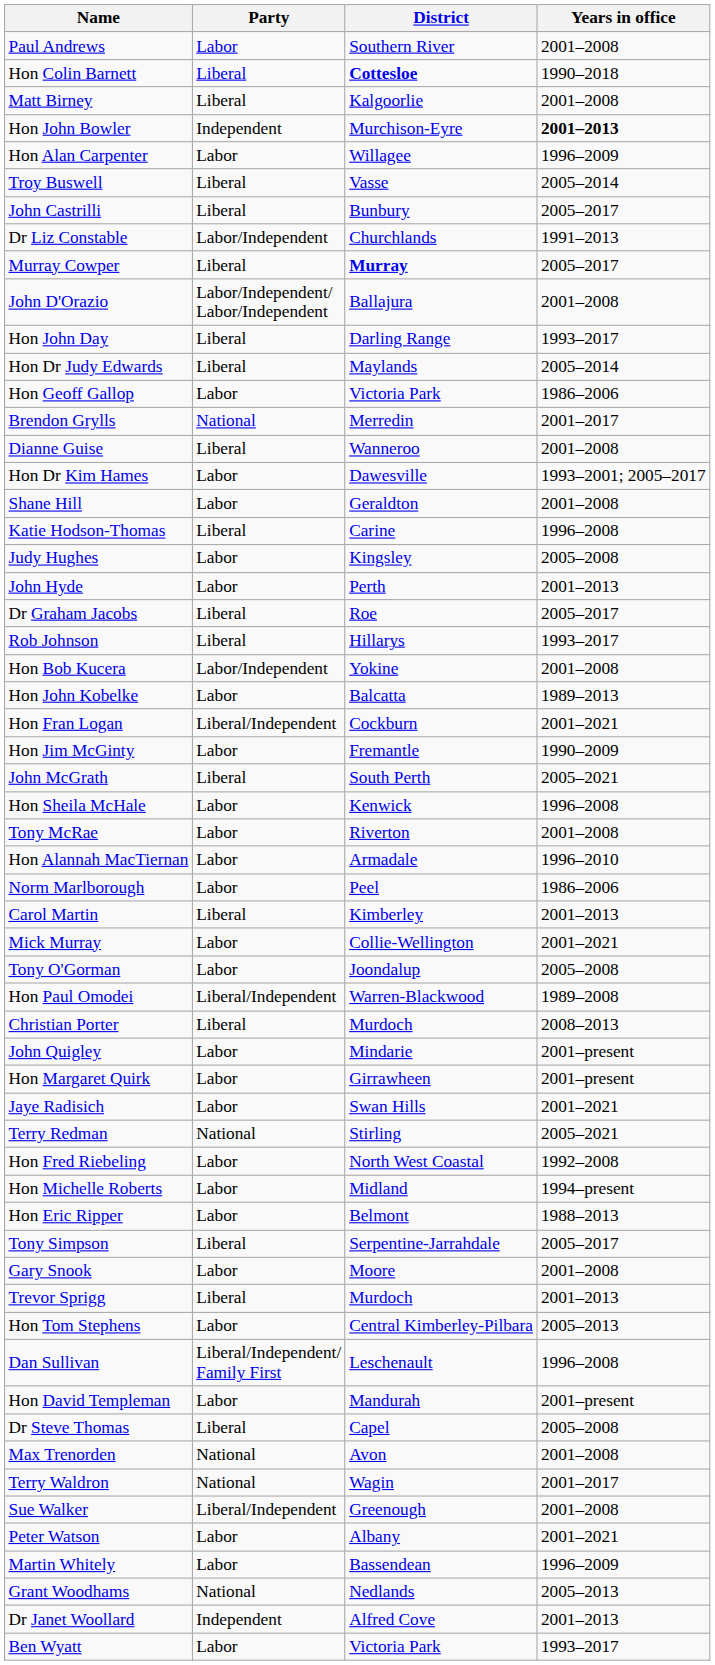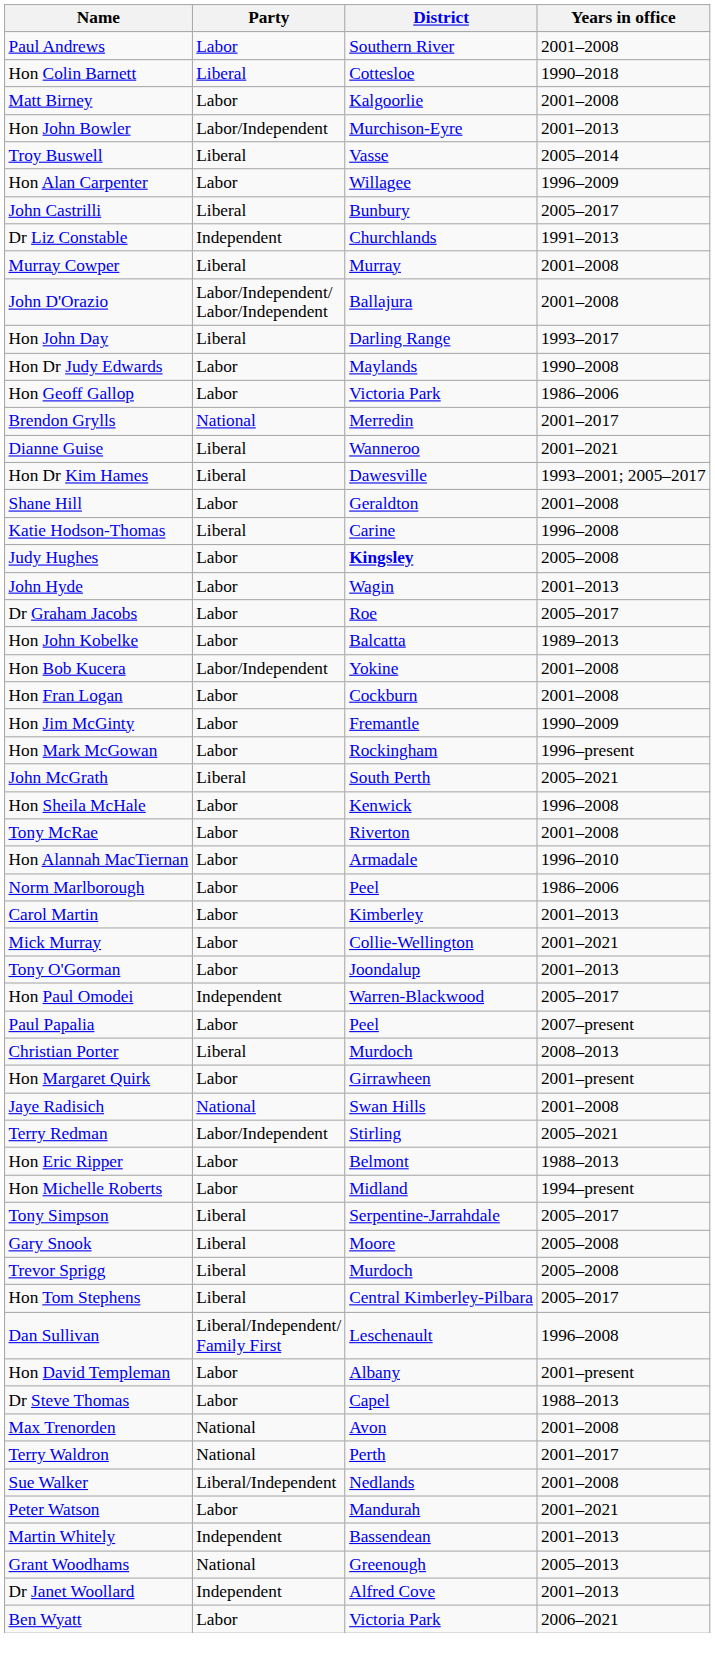 <table class="wikitable sortable">
 <tr>
 <th><strong>Name</strong></th>
 <th><strong>Party</strong></th>
 <th><strong><a href='#'>District</a></strong></th>
 <th><strong>Years in office</strong></th>
 </tr>
 <tr>
 <td><a href='#'>Paul Andrews</a></td>
 <td><a href='#'>Labor</a></td>
 <td><a href='#'>Southern River</a></td>
 <td>2001–2008</td>
 </tr>
 <tr>
 <td>Hon <a href='#'>Colin Barnett</a></td>
 <td><a href='#'>Liberal</a></td>
-<td><strong><a href='#'>Cottesloe</a></strong></td>
+<td><a href='#'>Cottesloe</a></td>
 <td>1990–2018</td>
 </tr>
 <tr>
 <td><a href='#'>Matt Birney</a></td>
-<td>Liberal</td>
+<td>Labor</td>
 <td><a href='#'>Kalgoorlie</a></td>
 <td>2001–2008</td>
 </tr>
 <tr>
 <td>Hon <a href='#'>John Bowler</a></td>
-<td>Independent</td>
+<td>Labor/Independent </td>
 <td><a href='#'>Murchison-Eyre</a></td>
-<td><strong>2001–2013</strong></td>
+<td>2001–2013</td>
+</tr>
+<tr>
+<td><a href='#'>Troy Buswell</a></td>
+<td>Liberal</td>
+<td><a href='#'>Vasse</a></td>
+<td>2005–2014</td>
 </tr>
 <tr>
 <td>Hon <a href='#'>Alan Carpenter</a></td>
 <td>Labor</td>
 <td><a href='#'>Willagee</a></td>
 <td>1996–2009</td>
-</tr>
-<tr>
-<td><a href='#'>Troy Buswell</a></td>
-<td>Liberal</td>
-<td><a href='#'>Vasse</a></td>
-<td>2005–2014</td>
 </tr>
 <tr>
 <td><a href='#'>John Castrilli</a></td>
 <td>Liberal</td>
 <td><a href='#'>Bunbury</a></td>
 <td>2005–2017</td>
 </tr>
 <tr>
 <td>Dr <a href='#'>Liz Constable</a></td>
-<td>Labor/Independent </td>
+<td>Independent</td>
 <td><a href='#'>Churchlands</a></td>
 <td>1991–2013</td>
 </tr>
 <tr>
 <td><a href='#'>Murray Cowper</a></td>
 <td>Liberal</td>
-<td><strong><a href='#'>Murray</a></strong></td>
-<td>2005–2017</td>
+<td><a href='#'>Murray</a></td>
+<td>2001–2008</td>
 </tr>
 <tr>
 <td><a href='#'>John D'Orazio</a></td>
 <td>Labor/Independent/<br>Labor/Independent </td>
 <td><a href='#'>Ballajura</a></td>
 <td>2001–2008</td>
 </tr>
 <tr>
 <td>Hon <a href='#'>John Day</a></td>
 <td>Liberal</td>
 <td><a href='#'>Darling Range</a></td>
 <td>1993–2017</td>
 </tr>
 <tr>
 <td>Hon Dr <a href='#'>Judy Edwards</a></td>
-<td>Liberal</td>
+<td>Labor</td>
 <td><a href='#'>Maylands</a></td>
-<td>2005–2014</td>
+<td>1990–2008</td>
 </tr>
 <tr>
 <td>Hon <a href='#'>Geoff Gallop</a></td>
 <td>Labor</td>
 <td><a href='#'>Victoria Park</a></td>
 <td>1986–2006</td>
 </tr>
 <tr>
 <td><a href='#'>Brendon Grylls</a></td>
 <td><a href='#'>National</a></td>
 <td><a href='#'>Merredin</a></td>
 <td>2001–2017</td>
 </tr>
 <tr>
 <td><a href='#'>Dianne Guise</a></td>
 <td>Liberal</td>
 <td><a href='#'>Wanneroo</a></td>
-<td>2001–2008</td>
+<td>2001–2021</td>
 </tr>
 <tr>
 <td>Hon Dr <a href='#'>Kim Hames</a></td>
-<td>Labor</td>
+<td>Liberal</td>
 <td><a href='#'>Dawesville</a></td>
 <td>1993–2001; 2005–2017</td>
 </tr>
 <tr>
 <td><a href='#'>Shane Hill</a></td>
 <td>Labor</td>
 <td><a href='#'>Geraldton</a></td>
 <td>2001–2008</td>
 </tr>
 <tr>
 <td><a href='#'>Katie Hodson-Thomas</a></td>
 <td>Liberal</td>
 <td><a href='#'>Carine</a></td>
 <td>1996–2008</td>
 </tr>
 <tr>
 <td><a href='#'>Judy Hughes</a></td>
 <td>Labor</td>
-<td><a href='#'>Kingsley</a></td>
+<td><strong><a href='#'>Kingsley</a></strong></td>
 <td>2005–2008</td>
 </tr>
 <tr>
 <td><a href='#'>John Hyde</a></td>
 <td>Labor</td>
-<td><a href='#'>Perth</a></td>
+<td><a href='#'>Wagin</a></td>
 <td>2001–2013</td>
 </tr>
 <tr>
 <td>Dr <a href='#'>Graham Jacobs</a></td>
-<td>Liberal</td>
+<td>Labor</td>
 <td><a href='#'>Roe</a></td>
 <td>2005–2017</td>
 </tr>
 <tr>
-<td><a href='#'>Rob Johnson</a></td>
-<td>Liberal</td>
-<td><a href='#'>Hillarys</a></td>
-<td>1993–2017</td>
+<td>Hon <a href='#'>John Kobelke</a></td>
+<td>Labor</td>
+<td><a href='#'>Balcatta</a></td>
+<td>1989–2013</td>
 </tr>
 <tr>
 <td>Hon <a href='#'>Bob Kucera</a></td>
 <td>Labor/Independent</td>
 <td><a href='#'>Yokine</a></td>
 <td>2001–2008</td>
 </tr>
 <tr>
-<td>Hon <a href='#'>John Kobelke</a></td>
+<td>Hon <a href='#'>Fran Logan</a></td>
 <td>Labor</td>
-<td><a href='#'>Balcatta</a></td>
-<td>1989–2013</td>
-</tr>
-<tr>
-<td>Hon <a href='#'>Fran Logan</a></td>
-<td>Liberal/Independent</td>
 <td><a href='#'>Cockburn</a></td>
-<td>2001–2021</td>
+<td>2001–2008</td>
 </tr>
 <tr>
 <td>Hon <a href='#'>Jim McGinty</a></td>
 <td>Labor</td>
 <td><a href='#'>Fremantle</a></td>
 <td>1990–2009</td>
+</tr>
+<tr>
+<td>Hon <a href='#'>Mark McGowan</a></td>
+<td>Labor</td>
+<td><a href='#'>Rockingham</a></td>
+<td>1996–present</td>
 </tr>
 <tr>
 <td><a href='#'>John McGrath</a></td>
 <td>Liberal</td>
 <td><a href='#'>South Perth</a></td>
 <td>2005–2021</td>
 </tr>
 <tr>
 <td>Hon <a href='#'>Sheila McHale</a></td>
 <td>Labor</td>
 <td><a href='#'>Kenwick</a></td>
 <td>1996–2008</td>
 </tr>
 <tr>
 <td><a href='#'>Tony McRae</a></td>
 <td>Labor</td>
 <td><a href='#'>Riverton</a></td>
 <td>2001–2008</td>
 </tr>
 <tr>
 <td>Hon <a href='#'>Alannah MacTiernan</a></td>
 <td>Labor</td>
 <td><a href='#'>Armadale</a></td>
 <td>1996–2010</td>
 </tr>
 <tr>
 <td><a href='#'>Norm Marlborough</a></td>
 <td>Labor</td>
 <td><a href='#'>Peel</a></td>
 <td>1986–2006</td>
 </tr>
 <tr>
 <td><a href='#'>Carol Martin</a></td>
-<td>Liberal</td>
+<td>Labor</td>
 <td><a href='#'>Kimberley</a></td>
 <td>2001–2013</td>
 </tr>
 <tr>
 <td><a href='#'>Mick Murray</a></td>
 <td>Labor</td>
 <td><a href='#'>Collie-Wellington</a></td>
 <td>2001–2021</td>
 </tr>
 <tr>
 <td><a href='#'>Tony O'Gorman</a></td>
 <td>Labor</td>
 <td><a href='#'>Joondalup</a></td>
-<td>2005–2008</td>
+<td>2001–2013</td>
 </tr>
 <tr>
 <td>Hon <a href='#'>Paul Omodei</a></td>
-<td>Liberal/Independent </td>
+<td>Independent</td>
 <td><a href='#'>Warren-Blackwood</a></td>
-<td>1989–2008</td>
+<td>2005–2017</td>
+</tr>
+<tr>
+<td><a href='#'>Paul Papalia</a></td>
+<td>Labor</td>
+<td><a href='#'>Peel</a></td>
+<td>2007–present</td>
 </tr>
 <tr>
 <td><a href='#'>Christian Porter</a></td>
 <td>Liberal</td>
 <td><a href='#'>Murdoch</a></td>
 <td>2008–2013</td>
-</tr>
-<tr>
-<td><a href='#'>John Quigley</a></td>
-<td>Labor</td>
-<td><a href='#'>Mindarie</a></td>
-<td>2001–present</td>
 </tr>
 <tr>
 <td>Hon <a href='#'>Margaret Quirk</a></td>
 <td>Labor</td>
 <td><a href='#'>Girrawheen</a></td>
 <td>2001–present</td>
 </tr>
 <tr>
 <td><a href='#'>Jaye Radisich</a></td>
-<td>Labor</td>
+<td><a href='#'>National</a></td>
 <td><a href='#'>Swan Hills</a></td>
-<td>2001–2021</td>
+<td>2001–2008</td>
 </tr>
 <tr>
 <td><a href='#'>Terry Redman</a></td>
-<td>National</td>
+<td>Labor/Independent </td>
 <td><a href='#'>Stirling</a></td>
 <td>2005–2021</td>
 </tr>
 <tr>
-<td>Hon <a href='#'>Fred Riebeling</a></td>
+<td>Hon <a href='#'>Eric Ripper</a></td>
 <td>Labor</td>
-<td><a href='#'>North West Coastal</a></td>
-<td>1992–2008</td>
+<td><a href='#'>Belmont</a></td>
+<td>1988–2013</td>
 </tr>
 <tr>
 <td>Hon <a href='#'>Michelle Roberts</a></td>
 <td>Labor</td>
 <td><a href='#'>Midland</a></td>
 <td>1994–present</td>
-</tr>
-<tr>
-<td>Hon <a href='#'>Eric Ripper</a></td>
-<td>Labor</td>
-<td><a href='#'>Belmont</a></td>
-<td>1988–2013</td>
 </tr>
 <tr>
 <td><a href='#'>Tony Simpson</a></td>
 <td>Liberal</td>
 <td><a href='#'>Serpentine-Jarrahdale</a></td>
 <td>2005–2017</td>
 </tr>
 <tr>
 <td><a href='#'>Gary Snook</a></td>
-<td>Labor</td>
+<td>Liberal</td>
 <td><a href='#'>Moore</a></td>
-<td>2001–2008</td>
+<td>2005–2008</td>
 </tr>
 <tr>
 <td><a href='#'>Trevor Sprigg</a></td>
 <td>Liberal</td>
 <td><a href='#'>Murdoch</a></td>
-<td>2001–2013</td>
+<td>2005–2008</td>
 </tr>
 <tr>
 <td>Hon <a href='#'>Tom Stephens</a></td>
-<td>Labor</td>
+<td>Liberal</td>
 <td><a href='#'>Central Kimberley-Pilbara</a></td>
-<td>2005–2013</td>
+<td>2005–2017</td>
 </tr>
 <tr>
 <td><a href='#'>Dan Sullivan</a></td>
 <td>Liberal/Independent/<br><a href='#'>Family First</a></td>
 <td><a href='#'>Leschenault</a></td>
 <td>1996–2008</td>
 </tr>
 <tr>
 <td>Hon <a href='#'>David Templeman</a></td>
 <td>Labor</td>
-<td><a href='#'>Mandurah</a></td>
+<td><a href='#'>Albany</a></td>
 <td>2001–present</td>
 </tr>
 <tr>
 <td>Dr <a href='#'>Steve Thomas</a></td>
-<td>Liberal</td>
+<td>Labor</td>
 <td><a href='#'>Capel</a></td>
-<td>2005–2008</td>
+<td>1988–2013</td>
 </tr>
 <tr>
 <td><a href='#'>Max Trenorden</a></td>
 <td>National</td>
 <td><a href='#'>Avon</a></td>
 <td>2001–2008</td>
 </tr>
 <tr>
 <td><a href='#'>Terry Waldron</a></td>
 <td>National</td>
-<td><a href='#'>Wagin</a></td>
+<td><a href='#'>Perth</a></td>
 <td>2001–2017</td>
 </tr>
 <tr>
 <td><a href='#'>Sue Walker</a></td>
 <td>Liberal/Independent</td>
-<td><a href='#'>Greenough</a></td>
+<td><a href='#'>Nedlands</a></td>
 <td>2001–2008</td>
 </tr>
 <tr>
 <td><a href='#'>Peter Watson</a></td>
 <td>Labor</td>
-<td><a href='#'>Albany</a></td>
+<td><a href='#'>Mandurah</a></td>
 <td>2001–2021</td>
 </tr>
 <tr>
 <td><a href='#'>Martin Whitely</a></td>
-<td>Labor</td>
+<td>Independent</td>
 <td><a href='#'>Bassendean</a></td>
-<td>1996–2009</td>
+<td>2001–2013</td>
 </tr>
 <tr>
 <td><a href='#'>Grant Woodhams</a></td>
 <td>National</td>
-<td><a href='#'>Nedlands</a></td>
+<td><a href='#'>Greenough</a></td>
 <td>2005–2013</td>
 </tr>
 <tr>
 <td>Dr <a href='#'>Janet Woollard</a></td>
 <td>Independent</td>
 <td><a href='#'>Alfred Cove</a></td>
 <td>2001–2013</td>
 </tr>
 <tr>
 <td><a href='#'>Ben Wyatt</a></td>
 <td>Labor</td>
 <td><a href='#'>Victoria Park</a></td>
-<td>1993–2017</td>
+<td>2006–2021</td>
 </tr>
 </table>
